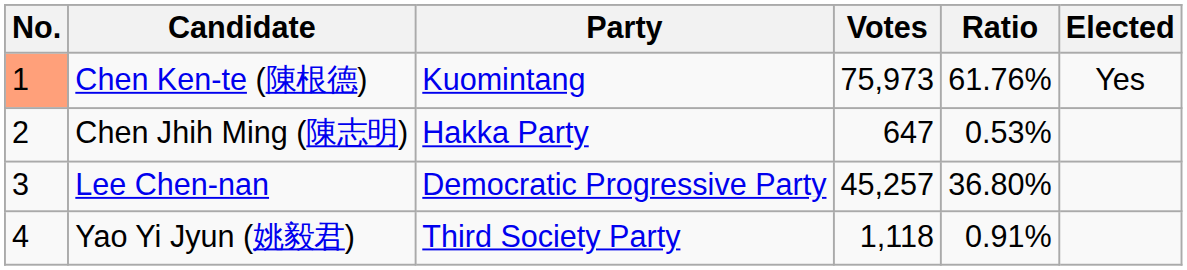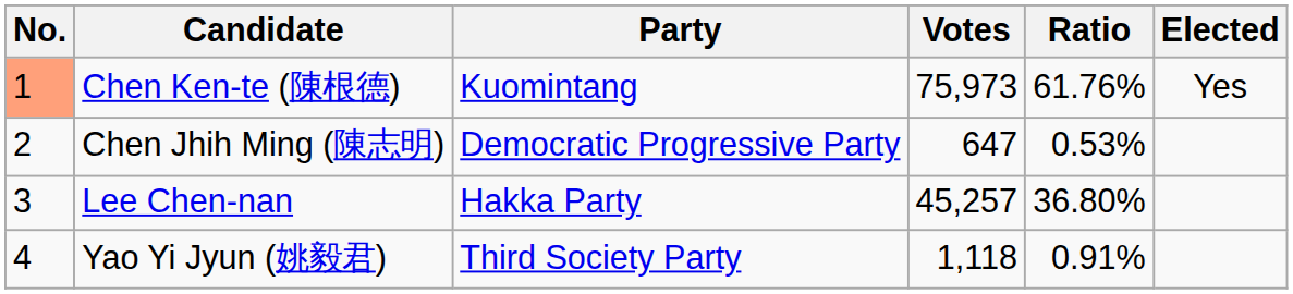 <table class=wikitable>
 <tr>
 <th>No.</th>
 <th>Candidate</th>
 <th>Party</th>
 <th>Votes</th>
 <th>Ratio</th>
 <th>Elected</th>
 </tr>
 <tr>
 <td style="background: lightsalmon;">1</td>
 <td><a href='#'>Chen Ken-te</a>  (<a href='#'>陳根德</a>)</td>
 <td><a href='#'>Kuomintang</a></td>
 <td align="right">75,973</td>
 <td align="right">61.76%</td>
 <td align="center">Yes</td>
 </tr>
 <tr>
 <td>2</td>
 <td>Chen Jhih Ming  (<a href='#'>陳志明</a>)</td>
-<td><a href='#'>Hakka Party</a></td>
+<td><a href='#'>Democratic Progressive Party</a></td>
 <td align="right">647</td>
 <td align="right">0.53%</td>
 <td></td>
 </tr>
 <tr>
 <td>3</td>
 <td><a href='#'>Lee Chen-nan</a></td>
-<td><a href='#'>Democratic Progressive Party</a></td>
+<td><a href='#'>Hakka Party</a></td>
 <td align="right">45,257</td>
 <td align="right">36.80%</td>
 <td></td>
 </tr>
 <tr>
 <td>4</td>
 <td>Yao Yi Jyun  (<a href='#'>姚毅君</a>)</td>
 <td><a href='#'>Third Society Party</a></td>
 <td align="right">1,118</td>
 <td align="right">0.91%</td>
 <td></td>
 </tr>
 </table>
